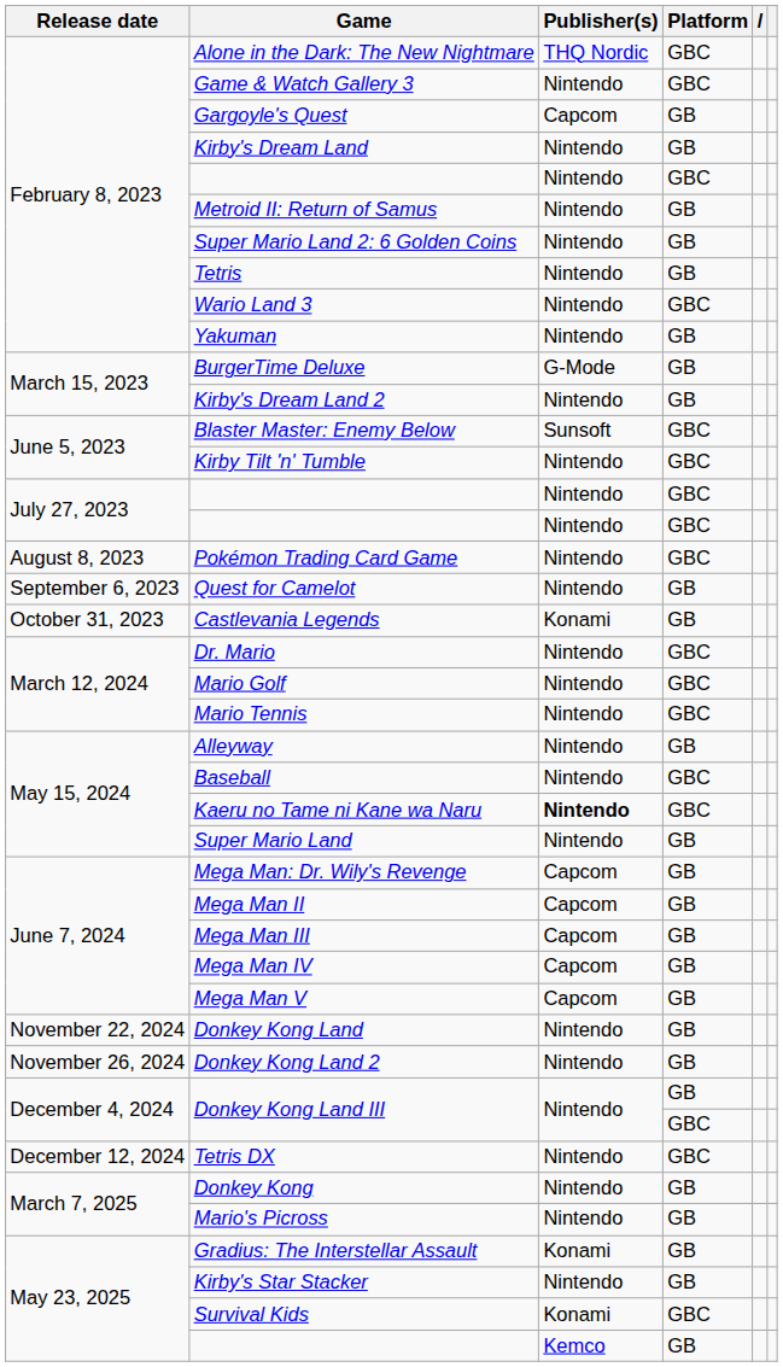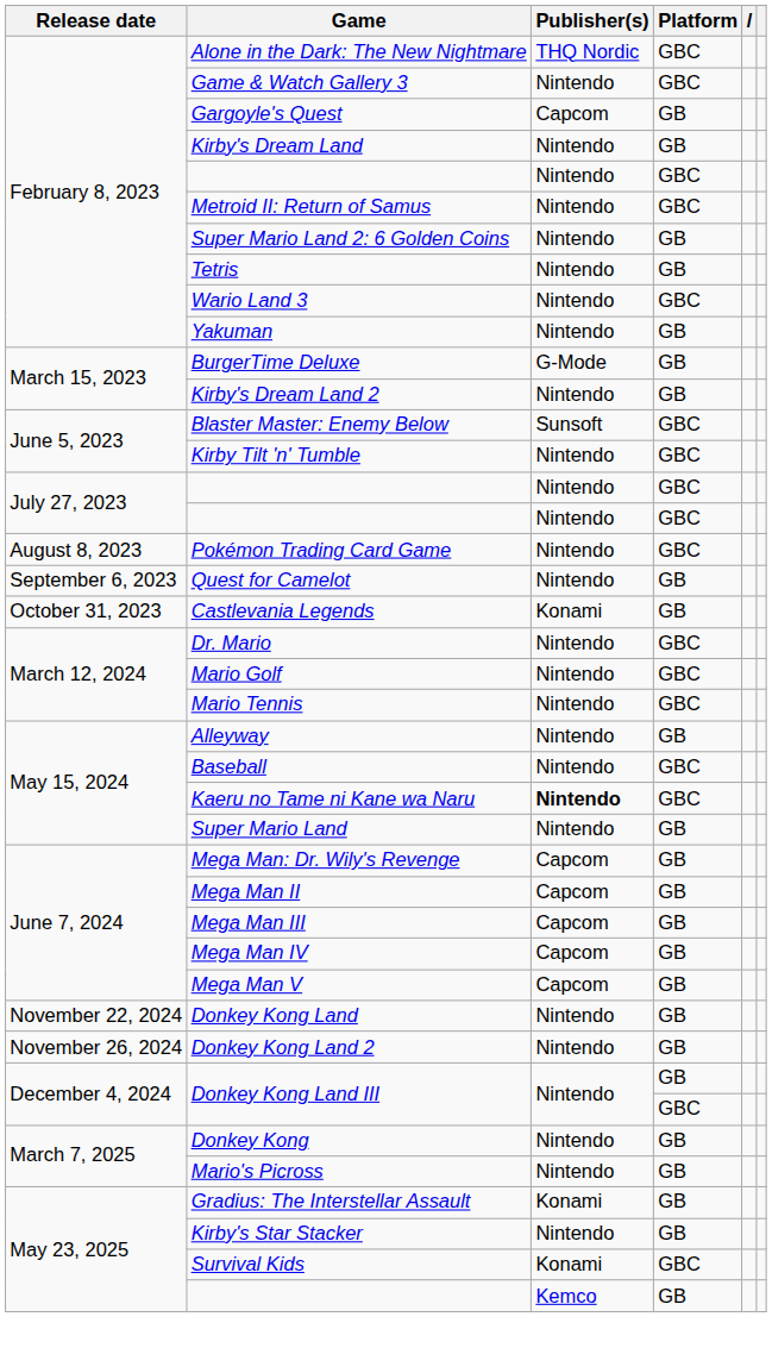 <table class="wikitable sortable">
 <tr>
 <th>Release date</th>
 <th>Game</th>
 <th>Publisher(s)</th>
 <th>Platform</th>
 <th>/</th>
 <th></th>
 </tr>
 <tr>
 <td rowspan="10">February 8, 2023</td>
 <td><em><a href='#'>Alone in the Dark: The New Nightmare</a></em></td>
 <td><a href='#'>THQ Nordic</a></td>
 <td>GBC</td>
 <td></td>
 <td></td>
 </tr>
 <tr>
 <td><em><a href='#'>Game & Watch Gallery 3</a></em></td>
 <td>Nintendo</td>
 <td>GBC</td>
 <td></td>
 <td></td>
 </tr>
 <tr>
 <td><em><a href='#'>Gargoyle's Quest</a></em></td>
 <td>Capcom</td>
 <td>GB</td>
 <td></td>
 <td></td>
 </tr>
 <tr>
 <td><em><a href='#'>Kirby's Dream Land</a></em></td>
 <td>Nintendo</td>
 <td>GB</td>
 <td></td>
 <td></td>
 </tr>
 <tr>
 <td></td>
 <td>Nintendo</td>
 <td>GBC</td>
 <td></td>
 <td></td>
 </tr>
 <tr>
 <td><em><a href='#'>Metroid II: Return of Samus</a></em></td>
 <td>Nintendo</td>
-<td>GB</td>
+<td>GBC</td>
 <td></td>
 <td></td>
 </tr>
 <tr>
 <td><em><a href='#'>Super Mario Land 2: 6 Golden Coins</a></em></td>
 <td>Nintendo</td>
 <td>GB</td>
 <td></td>
 <td></td>
 </tr>
 <tr>
 <td><em><a href='#'>Tetris</a></em></td>
 <td>Nintendo</td>
 <td>GB</td>
 <td></td>
 <td></td>
 </tr>
 <tr>
 <td><em><a href='#'>Wario Land 3</a></em></td>
 <td>Nintendo</td>
 <td>GBC</td>
 <td></td>
 <td></td>
 </tr>
 <tr>
 <td><em><a href='#'>Yakuman</a></em></td>
 <td>Nintendo</td>
 <td>GB</td>
 <td></td>
 <td></td>
 </tr>
 <tr>
 <td rowspan="2">March 15, 2023</td>
 <td><em><a href='#'>BurgerTime Deluxe</a></em></td>
 <td>G-Mode</td>
 <td>GB</td>
 <td></td>
 <td></td>
 </tr>
 <tr>
 <td><em><a href='#'>Kirby's Dream Land 2</a></em></td>
 <td>Nintendo</td>
 <td>GB</td>
 <td></td>
 <td></td>
 </tr>
 <tr>
 <td rowspan="2">June 5, 2023</td>
 <td><em><a href='#'>Blaster Master: Enemy Below</a></em></td>
 <td>Sunsoft</td>
 <td>GBC</td>
 <td></td>
 <td></td>
 </tr>
 <tr>
 <td><em><a href='#'>Kirby Tilt 'n' Tumble</a></em></td>
 <td>Nintendo</td>
 <td>GBC</td>
 <td></td>
 <td></td>
 </tr>
 <tr>
 <td rowspan="2">July 27, 2023</td>
 <td></td>
 <td>Nintendo</td>
 <td>GBC</td>
 <td></td>
 <td></td>
 </tr>
 <tr>
 <td></td>
 <td>Nintendo</td>
 <td>GBC</td>
 <td></td>
 <td></td>
 </tr>
 <tr>
 <td>August 8, 2023</td>
 <td><em><a href='#'>Pokémon Trading Card Game</a></em></td>
 <td>Nintendo</td>
 <td>GBC</td>
 <td></td>
 <td></td>
 </tr>
 <tr>
 <td>September 6, 2023</td>
 <td><em><a href='#'>Quest for Camelot</a></em></td>
 <td>Nintendo</td>
 <td>GB</td>
 <td></td>
 <td></td>
 </tr>
 <tr>
 <td>October 31, 2023</td>
 <td><em><a href='#'>Castlevania Legends</a></em></td>
 <td>Konami</td>
 <td>GB</td>
 <td></td>
 <td></td>
 </tr>
 <tr>
 <td rowspan="3">March 12, 2024</td>
 <td><em><a href='#'>Dr. Mario</a></em></td>
 <td>Nintendo</td>
 <td>GBC</td>
 <td></td>
 <td></td>
 </tr>
 <tr>
 <td><em><a href='#'>Mario Golf</a></em></td>
 <td>Nintendo</td>
 <td>GBC</td>
 <td></td>
 <td></td>
 </tr>
 <tr>
 <td><em><a href='#'>Mario Tennis</a></em></td>
 <td>Nintendo</td>
 <td>GBC</td>
 <td></td>
 <td></td>
 </tr>
 <tr>
 <td rowspan="4">May 15, 2024</td>
 <td><em><a href='#'>Alleyway</a></em></td>
 <td>Nintendo</td>
 <td>GB</td>
 <td></td>
 <td></td>
 </tr>
 <tr>
 <td><em><a href='#'>Baseball</a></em></td>
 <td>Nintendo</td>
 <td>GBC</td>
 <td></td>
 <td></td>
 </tr>
 <tr>
 <td><em><a href='#'>Kaeru no Tame ni Kane wa Naru</a></em></td>
 <td><strong>Nintendo</strong></td>
 <td>GBC</td>
 <td></td>
 <td></td>
 </tr>
 <tr>
 <td><em><a href='#'>Super Mario Land</a></em></td>
 <td>Nintendo</td>
 <td>GB</td>
 <td></td>
 <td></td>
 </tr>
 <tr>
 <td rowspan="5">June 7, 2024</td>
 <td><em><a href='#'>Mega Man: Dr. Wily's Revenge</a></em></td>
 <td>Capcom</td>
 <td>GB</td>
 <td></td>
 <td></td>
 </tr>
 <tr>
 <td><em><a href='#'>Mega Man II</a></em></td>
 <td>Capcom</td>
 <td>GB</td>
 <td></td>
 <td></td>
 </tr>
 <tr>
 <td><em><a href='#'>Mega Man III</a></em></td>
 <td>Capcom</td>
 <td>GB</td>
 <td></td>
 <td></td>
 </tr>
 <tr>
 <td><em><a href='#'>Mega Man IV</a></em></td>
 <td>Capcom</td>
 <td>GB</td>
 <td></td>
 <td></td>
 </tr>
 <tr>
 <td><em><a href='#'>Mega Man V</a></em></td>
 <td>Capcom</td>
 <td>GB</td>
 <td></td>
 <td></td>
 </tr>
 <tr>
 <td>November 22, 2024</td>
 <td><em><a href='#'>Donkey Kong Land</a></em></td>
 <td>Nintendo</td>
 <td>GB</td>
 <td></td>
 <td></td>
 </tr>
 <tr>
 <td>November 26, 2024</td>
 <td><em><a href='#'>Donkey Kong Land 2</a></em></td>
 <td>Nintendo</td>
 <td>GB</td>
 <td></td>
 <td></td>
 </tr>
 <tr>
 <td rowspan="2">December 4, 2024</td>
 <td rowspan="2"><em><a href='#'>Donkey Kong Land III</a></em></td>
 <td rowspan="2">Nintendo</td>
 <td>GB</td>
 <td></td>
 <td></td>
 </tr>
 <tr>
 <td>GBC</td>
 <td></td>
 <td></td>
 </tr>
 <tr>
-<td>December 12, 2024</td>
-<td><em><a href='#'>Tetris DX</a></em></td>
-<td>Nintendo</td>
-<td>GBC</td>
-<td></td>
-<td></td>
-</tr>
-<tr>
 <td rowspan="2">March 7, 2025</td>
 <td><em><a href='#'>Donkey Kong</a></em></td>
 <td>Nintendo</td>
 <td>GB</td>
 <td></td>
 <td></td>
 </tr>
 <tr>
 <td><em><a href='#'>Mario's Picross</a></em></td>
 <td>Nintendo</td>
 <td>GB</td>
 <td></td>
 <td></td>
 </tr>
 <tr>
 <td rowspan="4">May 23, 2025</td>
 <td><em><a href='#'>Gradius: The Interstellar Assault</a></em></td>
 <td>Konami</td>
 <td>GB</td>
 <td></td>
 <td></td>
 </tr>
 <tr>
 <td><em><a href='#'>Kirby's Star Stacker</a></em></td>
 <td>Nintendo</td>
 <td>GB</td>
 <td></td>
 <td></td>
 </tr>
 <tr>
 <td><em><a href='#'>Survival Kids</a></em></td>
 <td>Konami</td>
 <td>GBC</td>
 <td></td>
 <td></td>
 </tr>
 <tr>
 <td></td>
 <td><a href='#'>Kemco</a></td>
 <td>GB</td>
 <td></td>
 <td></td>
 </tr>
 </table>
